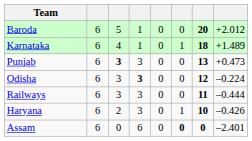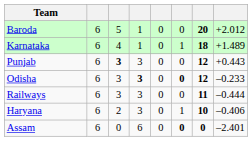 <table class="wikitable" style="text-align:center">
 <tr>
 <th style="width:120px">Team</th>
 <th style="width:25px"></th>
 <th style="width:25px"></th>
 <th style="width:25px"></th>
 <th style="width:25px"></th>
 <th style="width:25px"></th>
 <th style="width:25px"></th>
 <th style="width:40px;"></th>
 </tr>
 <tr style="background:#cfc;">
 <td style="text-align:left"><a href='#'>Baroda</a></td>
 <td>6</td>
 <td>5</td>
 <td>1</td>
 <td>0</td>
 <td>0</td>
 <td><strong>20</strong></td>
 <td>+2.012</td>
 </tr>
 <tr style="background:#cfc;">
 <td style="text-align:left"><a href='#'>Karnataka</a></td>
 <td>6</td>
 <td>4</td>
 <td>1</td>
 <td>0</td>
 <td>1</td>
 <td><strong>18</strong></td>
 <td>+1.489</td>
 </tr>
 <tr>
 <td style="text-align:left"><a href='#'>Punjab</a></td>
 <td>6</td>
 <td><strong>3</strong></td>
 <td>3</td>
 <td>0</td>
 <td>0</td>
-<td><strong>13</strong></td>
-<td>+0.473</td>
+<td><strong>12</strong></td>
+<td>+0.443</td>
 </tr>
 <tr>
 <td style="text-align:left"><a href='#'>Odisha</a></td>
 <td>6</td>
 <td>3</td>
 <td><strong>3</strong></td>
 <td>0</td>
-<td>0</td>
+<td><strong>0</strong></td>
 <td><strong>12</strong></td>
-<td>–0.224</td>
+<td>–0.233</td>
 </tr>
 <tr>
 <td style="text-align:left"><a href='#'>Railways</a></td>
 <td>6</td>
 <td>3</td>
 <td>3</td>
 <td>0</td>
 <td>0</td>
 <td><strong>11</strong></td>
 <td>–0.444</td>
 </tr>
 <tr>
 <td style="text-align:left"><a href='#'>Haryana</a></td>
 <td>6</td>
 <td>2</td>
 <td>3</td>
 <td>0</td>
 <td>1</td>
 <td><strong>10</strong></td>
-<td>–0.426</td>
+<td>–0.406</td>
 </tr>
 <tr>
 <td style="text-align:left"><a href='#'>Assam</a></td>
 <td>6</td>
 <td>0</td>
 <td>6</td>
 <td>0</td>
 <td><strong>0</strong></td>
 <td><strong>0</strong></td>
 <td>–2.401</td>
 </tr>
 </table>
